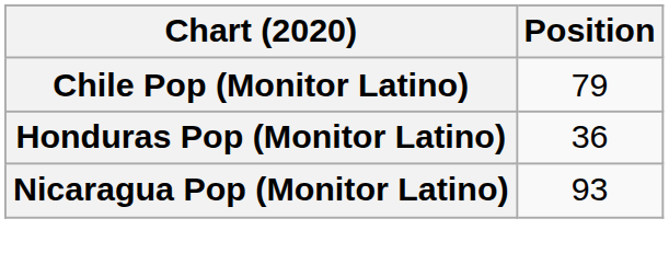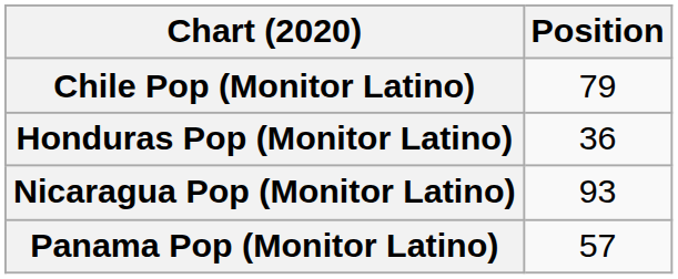 <table class="wikitable plainrowheaders sortable" style="text-align:center">
 <tr>
 <th scope="col">Chart (2020)</th>
 <th scope="col">Position</th>
 </tr>
 <tr>
 <th scope="row">Chile Pop (Monitor Latino)</th>
 <td>79</td>
 </tr>
 <tr>
 <th scope="row">Honduras Pop (Monitor Latino)</th>
 <td>36</td>
 </tr>
 <tr>
 <th scope="row">Nicaragua Pop (Monitor Latino)</th>
 <td>93</td>
 </tr>
+<tr>
+<th scope="row">Panama Pop (Monitor Latino)</th>
+<td>57</td>
+</tr>
 </table>
